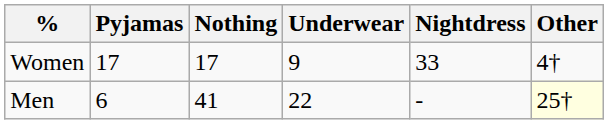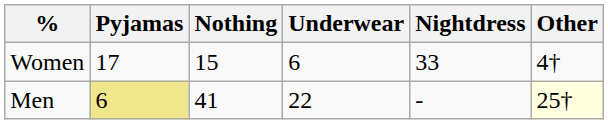 <table class="wikitable">
 <tr>
 <th>%</th>
 <th>Pyjamas</th>
 <th>Nothing</th>
 <th>Underwear</th>
 <th>Nightdress</th>
 <th>Other</th>
 </tr>
 <tr>
 <td>Women</td>
 <td>17</td>
-<td>17</td>
-<td>9</td>
+<td>15</td>
+<td>6</td>
 <td>33</td>
 <td>4†</td>
 </tr>
 <tr>
 <td>Men</td>
-<td>6</td>
+<td style="background: khaki;">6</td>
 <td>41</td>
 <td>22</td>
 <td>-</td>
 <td style="background: lightyellow;">25†</td>
 </tr>
 </table>
